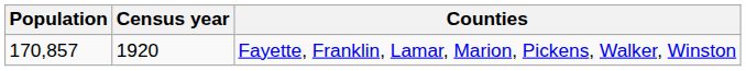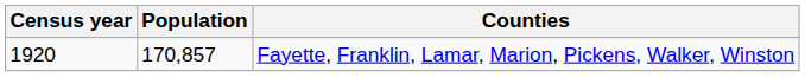 <table class=wikitable>
 <tr>
+<th>Census year</th>
 <th>Population</th>
-<th>Census year</th>
 <th>Counties</th>
 </tr>
 <tr>
+<td>1920</td>
 <td>170,857</td>
-<td>1920</td>
 <td><a href='#'>Fayette</a>, <a href='#'>Franklin</a>, <a href='#'>Lamar</a>, <a href='#'>Marion</a>, <a href='#'>Pickens</a>, <a href='#'>Walker</a>, <a href='#'>Winston</a></td>
 </tr>
 </table>
